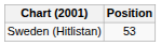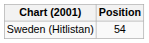 <table class="wikitable">
 <tr>
 <th>Chart (2001)</th>
 <th>Position</th>
 </tr>
 <tr>
 <td>Sweden (Hitlistan)</td>
-<td align="center">53</td>
+<td align="center">54</td>
 </tr>
 </table>
